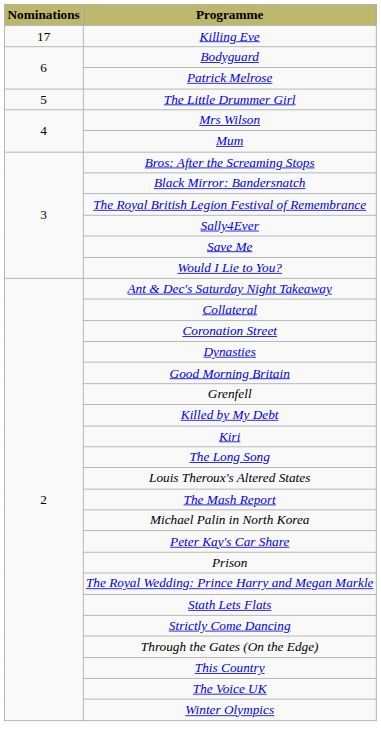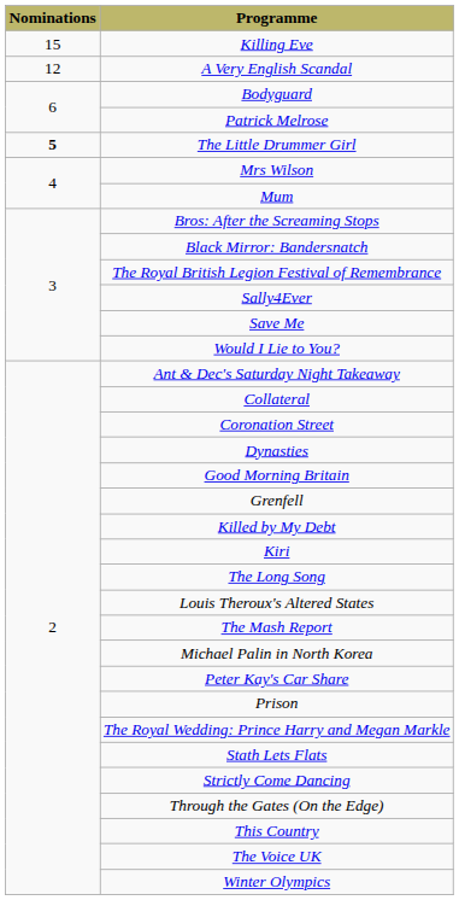 <table class="wikitable" style="text-align:center">
 <tr>
 <th style="background:#BDB76B;">Nominations</th>
 <th style="background:#BDB76B;">Programme</th>
 </tr>
 <tr>
-<td>17</td>
+<td>15</td>
 <td><em><a href='#'>Killing Eve</a></em></td>
+</tr>
+<tr>
+<td>12</td>
+<td><em><a href='#'>A Very English Scandal</a></em></td>
 </tr>
 <tr>
 <td rowspan="2">6</td>
 <td><em><a href='#'>Bodyguard</a></em></td>
 </tr>
 <tr>
 <td><em><a href='#'>Patrick Melrose</a></em></td>
 </tr>
 <tr>
-<td>5</td>
+<td><strong>5</strong></td>
 <td><em><a href='#'>The Little Drummer Girl</a></em></td>
 </tr>
 <tr>
 <td rowspan="2">4</td>
 <td><em><a href='#'>Mrs Wilson</a></em></td>
 </tr>
 <tr>
 <td><em><a href='#'>Mum</a></em></td>
 </tr>
 <tr>
 <td rowspan="6">3</td>
 <td><em><a href='#'>Bros: After the Screaming Stops</a></em></td>
 </tr>
 <tr>
 <td><em><a href='#'>Black Mirror: Bandersnatch</a></em></td>
 </tr>
 <tr>
 <td><em><a href='#'>The Royal British Legion Festival of Remembrance</a></em></td>
 </tr>
 <tr>
 <td><em><a href='#'>Sally4Ever</a></em></td>
 </tr>
 <tr>
 <td><em><a href='#'>Save Me</a></em></td>
 </tr>
 <tr>
 <td><em><a href='#'>Would I Lie to You?</a></em></td>
 </tr>
 <tr>
 <td rowspan="21">2</td>
 <td><em><a href='#'>Ant & Dec's Saturday Night Takeaway</a></em></td>
 </tr>
 <tr>
 <td><em><a href='#'>Collateral</a></em></td>
 </tr>
 <tr>
 <td><em><a href='#'>Coronation Street</a></em></td>
 </tr>
 <tr>
 <td><em><a href='#'>Dynasties</a></em></td>
 </tr>
 <tr>
 <td><em><a href='#'>Good Morning Britain</a></em></td>
 </tr>
 <tr>
 <td><em>Grenfell</em></td>
 </tr>
 <tr>
 <td><em><a href='#'>Killed by My Debt</a></em></td>
 </tr>
 <tr>
 <td><em><a href='#'>Kiri</a></em></td>
 </tr>
 <tr>
 <td><em><a href='#'>The Long Song</a></em></td>
 </tr>
 <tr>
 <td><em>Louis Theroux's Altered States</em></td>
 </tr>
 <tr>
 <td><em><a href='#'>The Mash Report</a></em></td>
 </tr>
 <tr>
 <td><em>Michael Palin in North Korea</em></td>
 </tr>
 <tr>
 <td><em><a href='#'>Peter Kay's Car Share</a></em></td>
 </tr>
 <tr>
 <td><em>Prison</em></td>
 </tr>
 <tr>
 <td><em><a href='#'>The Royal Wedding: Prince Harry and Megan Markle</a></em></td>
 </tr>
 <tr>
 <td><em><a href='#'>Stath Lets Flats</a></em></td>
 </tr>
 <tr>
 <td><em><a href='#'>Strictly Come Dancing</a></em></td>
 </tr>
 <tr>
 <td><em>Through the Gates (On the Edge)</em></td>
 </tr>
 <tr>
 <td><em><a href='#'>This Country</a></em></td>
 </tr>
 <tr>
 <td><em><a href='#'>The Voice UK</a></em></td>
 </tr>
 <tr>
 <td><em><a href='#'>Winter Olympics</a></em></td>
 </tr>
 </table>
